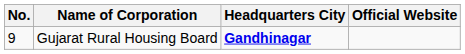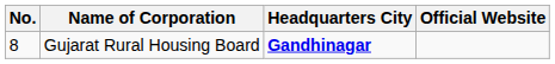 <table class="wikitable">
 <tr>
 <th>No.</th>
 <th>Name of Corporation</th>
 <th>Headquarters City</th>
 <th>Official Website</th>
 </tr>
 <tr>
-<td>9</td>
+<td>8</td>
 <td>Gujarat Rural Housing Board</td>
 <td><strong><a href='#'>Gandhinagar</a></strong></td>
 <td></td>
 </tr>
 </table>
